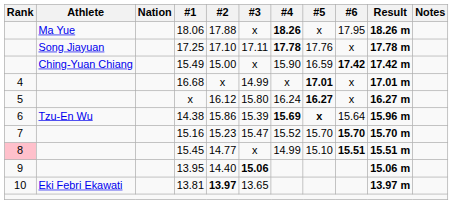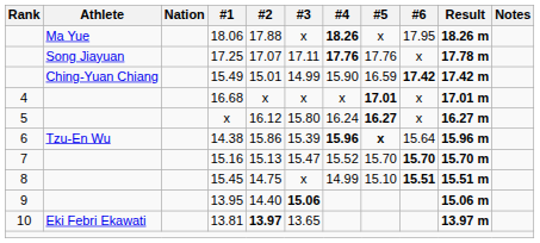 <table class="wikitable sortable" style="text-align:center;">
 <tr>
 <th scope="col" style="width: 10px;">Rank</th>
 <th scope="col">Athlete</th>
 <th scope="col">Nation</th>
 <th scope="col">#1</th>
 <th scope="col">#2</th>
 <th scope="col">#3</th>
 <th scope="col">#4</th>
 <th scope="col">#5</th>
 <th scope="col">#6</th>
 <th scope="col">Result</th>
 <th scope="col">Notes</th>
 </tr>
 <tr>
 <td></td>
 <td align="left"><a href='#'>Ma Yue</a></td>
 <td align="left"></td>
 <td>18.06</td>
 <td>17.88</td>
 <td>x</td>
 <td><strong>18.26</strong></td>
 <td>x</td>
 <td>17.95</td>
 <td><strong>18.26 m</strong></td>
 <td></td>
 </tr>
 <tr>
 <td></td>
 <td align="left"><a href='#'>Song Jiayuan</a></td>
 <td align="left"></td>
 <td>17.25</td>
-<td>17.10</td>
+<td>17.07</td>
 <td>17.11</td>
-<td><strong>17.78</strong></td>
+<td><strong>17.76</strong></td>
 <td>17.76</td>
 <td>x</td>
 <td><strong>17.78 m</strong></td>
 <td></td>
 </tr>
 <tr>
 <td></td>
 <td align="left"><a href='#'>Ching-Yuan Chiang</a></td>
 <td align="left"></td>
 <td>15.49</td>
-<td>15.00</td>
-<td>x</td>
+<td>15.01</td>
+<td>14.99</td>
 <td>15.90</td>
 <td>16.59</td>
 <td><strong>17.42</strong></td>
 <td><strong>17.42 m</strong></td>
 <td></td>
 </tr>
 <tr>
 <td>4</td>
 <td align="left"></td>
 <td align="left"></td>
 <td>16.68</td>
 <td>x</td>
-<td>14.99</td>
+<td>x</td>
 <td>x</td>
 <td><strong>17.01</strong></td>
 <td>x</td>
 <td><strong>17.01 m</strong></td>
 <td></td>
 </tr>
 <tr>
 <td>5</td>
 <td align=left></td>
 <td align=left></td>
 <td>x</td>
 <td>16.12</td>
 <td>15.80</td>
 <td>16.24</td>
 <td><strong>16.27</strong></td>
 <td>x</td>
 <td><strong>16.27 m</strong></td>
 <td></td>
 </tr>
 <tr>
 <td>6</td>
 <td align="left"><a href='#'>Tzu-En Wu</a></td>
 <td align="left"></td>
 <td>14.38</td>
 <td>15.86</td>
 <td>15.39</td>
-<td><strong>15.69</strong></td>
+<td><strong>15.96</strong></td>
 <td><strong>x</strong></td>
 <td>15.64</td>
 <td><strong>15.96 m</strong></td>
 <td></td>
 </tr>
 <tr>
 <td>7</td>
 <td align="left"></td>
 <td align="left"></td>
 <td>15.16</td>
-<td>15.23</td>
+<td>15.13</td>
 <td>15.47</td>
 <td>15.52</td>
 <td>15.70</td>
 <td><strong>15.70</strong></td>
 <td><strong>15.70 m</strong></td>
 <td></td>
 </tr>
 <tr>
-<td style="background: pink;">8</td>
+<td>8</td>
 <td align="left"></td>
 <td align="left"></td>
 <td>15.45</td>
-<td>14.77</td>
+<td>14.75</td>
 <td>x</td>
 <td>14.99</td>
 <td>15.10</td>
 <td><strong>15.51</strong></td>
 <td><strong>15.51 m</strong></td>
 <td></td>
 </tr>
 <tr>
 <td>9</td>
 <td align="left"></td>
 <td align="left"></td>
 <td>13.95</td>
 <td>14.40</td>
 <td><strong>15.06</strong></td>
 <td></td>
 <td></td>
 <td></td>
 <td><strong>15.06 m</strong></td>
 <td></td>
 </tr>
 <tr>
 <td>10</td>
 <td align="left"><a href='#'>Eki Febri Ekawati</a></td>
 <td align="left"></td>
 <td>13.81</td>
 <td><strong>13.97</strong></td>
 <td>13.65</td>
 <td></td>
 <td></td>
 <td></td>
 <td><strong>13.97 m</strong></td>
 <td></td>
 </tr>
 <tr class="sortbottom">
 <td colspan="11"></td>
 </tr>
 </table>
